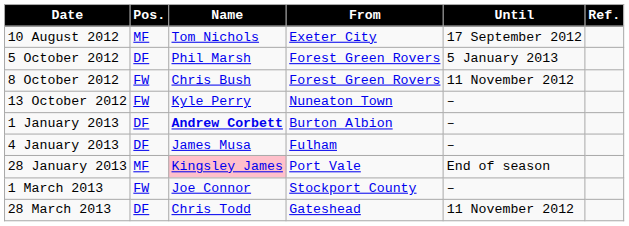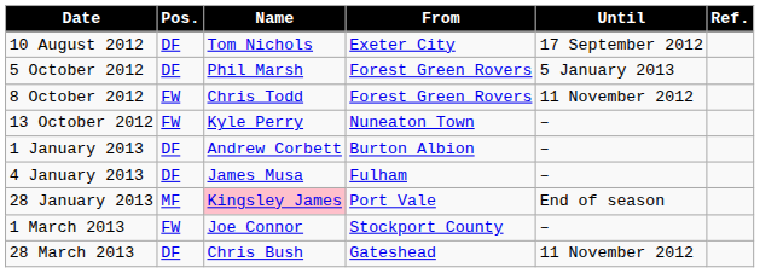 <table class="wikitable defaultcenter col1left col3left col4left">
 <tr>
 <th style="background:#000; color:white;">Date</th>
 <th style="background:#000; color:white;">Pos.</th>
 <th style="background:#000; color:white;">Name</th>
 <th style="background:#000; color:white;">From</th>
 <th style="background:#000; color:white;">Until</th>
 <th style="background:#000; color:white;">Ref.</th>
 </tr>
 <tr>
 <td>10 August 2012</td>
-<td><a href='#'>MF</a></td>
+<td><a href='#'>DF</a></td>
 <td> <a href='#'>Tom Nichols</a></td>
 <td><a href='#'>Exeter City</a></td>
 <td>17 September 2012</td>
 <td></td>
 </tr>
 <tr>
 <td>5 October 2012</td>
 <td><a href='#'>DF</a></td>
 <td> <a href='#'>Phil Marsh</a></td>
 <td><a href='#'>Forest Green Rovers</a></td>
 <td>5 January 2013</td>
 <td></td>
 </tr>
 <tr>
 <td>8 October 2012</td>
 <td><a href='#'>FW</a></td>
-<td> <a href='#'>Chris Bush</a></td>
+<td> <a href='#'>Chris Todd</a></td>
 <td><a href='#'>Forest Green Rovers</a></td>
 <td>11 November 2012</td>
 <td></td>
 </tr>
 <tr>
 <td>13 October 2012</td>
 <td><a href='#'>FW</a></td>
 <td> <a href='#'>Kyle Perry</a></td>
 <td><a href='#'>Nuneaton Town</a></td>
 <td>–</td>
 <td></td>
 </tr>
 <tr>
 <td>1 January 2013</td>
 <td><a href='#'>DF</a></td>
-<td><strong> <a href='#'>Andrew Corbett</a></strong></td>
+<td> <a href='#'>Andrew Corbett</a></td>
 <td><a href='#'>Burton Albion</a></td>
 <td>–</td>
 <td></td>
 </tr>
 <tr>
 <td>4 January 2013</td>
 <td><a href='#'>DF</a></td>
 <td> <a href='#'>James Musa</a></td>
 <td><a href='#'>Fulham</a></td>
 <td>–</td>
 <td></td>
 </tr>
 <tr>
 <td>28 January 2013</td>
 <td><a href='#'>MF</a></td>
 <td style="background: pink;"> <a href='#'>Kingsley James</a></td>
 <td><a href='#'>Port Vale</a></td>
 <td>End of season</td>
 <td></td>
 </tr>
 <tr>
 <td>1 March 2013</td>
 <td><a href='#'>FW</a></td>
 <td> <a href='#'>Joe Connor</a></td>
 <td><a href='#'>Stockport County</a></td>
 <td>–</td>
 <td></td>
 </tr>
 <tr>
 <td>28 March 2013</td>
 <td><a href='#'>DF</a></td>
-<td> <a href='#'>Chris Todd</a></td>
+<td> <a href='#'>Chris Bush</a></td>
 <td><a href='#'>Gateshead</a></td>
 <td>11 November 2012</td>
 <td></td>
 </tr>
 </table>
